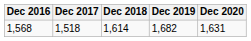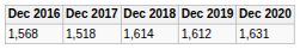 <table class="wikitable">
 <tr>
 <th>Dec 2016</th>
 <th>Dec 2017</th>
 <th>Dec 2018</th>
 <th>Dec 2019</th>
 <th>Dec 2020</th>
 </tr>
 <tr>
 <td>1,568</td>
 <td>1,518</td>
 <td>1,614</td>
-<td>1,682</td>
+<td>1,612</td>
 <td>1,631</td>
 </tr>
 </table>
